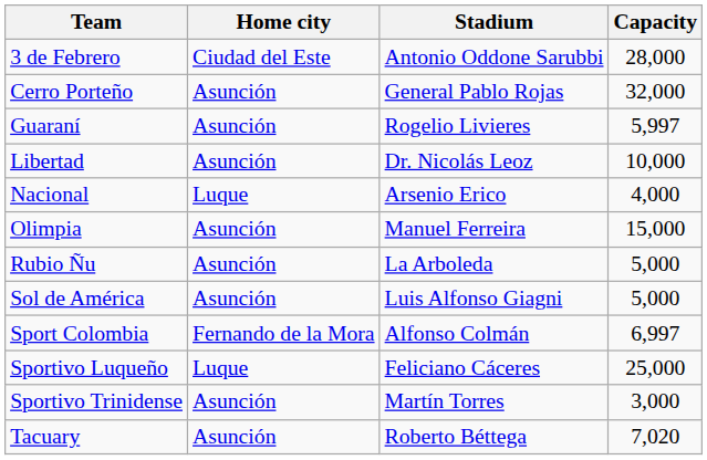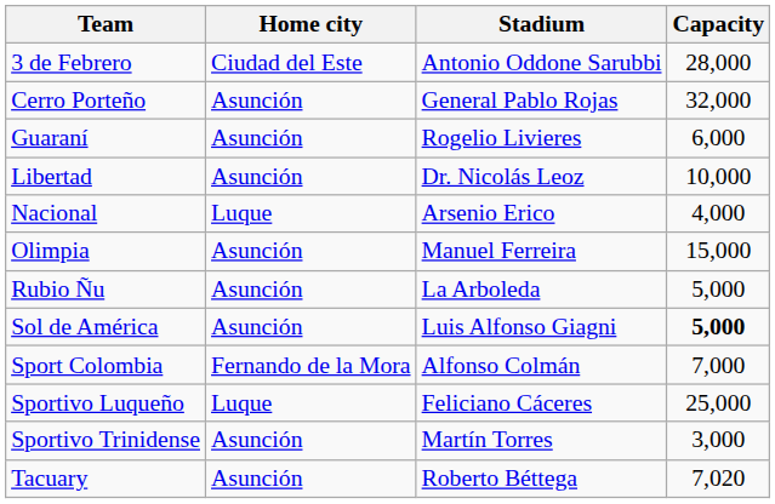 <table class="wikitable sortable">
 <tr>
 <th>Team</th>
 <th>Home city</th>
 <th>Stadium</th>
 <th>Capacity</th>
 </tr>
 <tr>
 <td><a href='#'>3 de Febrero</a></td>
 <td><a href='#'>Ciudad del Este</a></td>
 <td><a href='#'>Antonio Oddone Sarubbi</a></td>
 <td align="center">28,000</td>
 </tr>
 <tr>
 <td><a href='#'>Cerro Porteño</a></td>
 <td><a href='#'>Asunción</a></td>
 <td><a href='#'>General Pablo Rojas</a></td>
 <td align="center">32,000</td>
 </tr>
 <tr>
 <td><a href='#'>Guaraní</a></td>
 <td><a href='#'>Asunción</a></td>
 <td><a href='#'>Rogelio Livieres</a></td>
-<td align="center">5,997</td>
+<td align="center">6,000</td>
 </tr>
 <tr>
 <td><a href='#'>Libertad</a></td>
 <td><a href='#'>Asunción</a></td>
 <td><a href='#'>Dr. Nicolás Leoz</a></td>
 <td align="center">10,000</td>
 </tr>
 <tr>
 <td><a href='#'>Nacional</a></td>
 <td><a href='#'>Luque</a></td>
 <td><a href='#'>Arsenio Erico</a></td>
 <td align="center">4,000</td>
 </tr>
 <tr>
 <td><a href='#'>Olimpia</a></td>
 <td><a href='#'>Asunción</a></td>
 <td><a href='#'>Manuel Ferreira</a></td>
 <td align="center">15,000</td>
 </tr>
 <tr>
 <td><a href='#'>Rubio Ñu</a></td>
 <td><a href='#'>Asunción</a></td>
 <td><a href='#'>La Arboleda</a></td>
 <td align="center">5,000</td>
 </tr>
 <tr>
 <td><a href='#'>Sol de América</a></td>
 <td><a href='#'>Asunción</a></td>
 <td><a href='#'>Luis Alfonso Giagni</a></td>
-<td align="center">5,000</td>
+<td align="center"><strong>5,000</strong></td>
 </tr>
 <tr>
 <td><a href='#'>Sport Colombia</a></td>
 <td><a href='#'>Fernando de la Mora</a></td>
 <td><a href='#'>Alfonso Colmán</a></td>
-<td align="center">6,997</td>
+<td align="center">7,000</td>
 </tr>
 <tr>
 <td><a href='#'>Sportivo Luqueño</a></td>
 <td><a href='#'>Luque</a></td>
 <td><a href='#'>Feliciano Cáceres</a></td>
 <td align="center">25,000</td>
 </tr>
 <tr>
 <td><a href='#'>Sportivo Trinidense</a></td>
 <td><a href='#'>Asunción</a></td>
 <td><a href='#'>Martín Torres</a></td>
 <td align="center">3,000</td>
 </tr>
 <tr>
 <td><a href='#'>Tacuary</a></td>
 <td><a href='#'>Asunción</a></td>
 <td><a href='#'>Roberto Béttega</a></td>
 <td align="center">7,020</td>
 </tr>
 </table>
